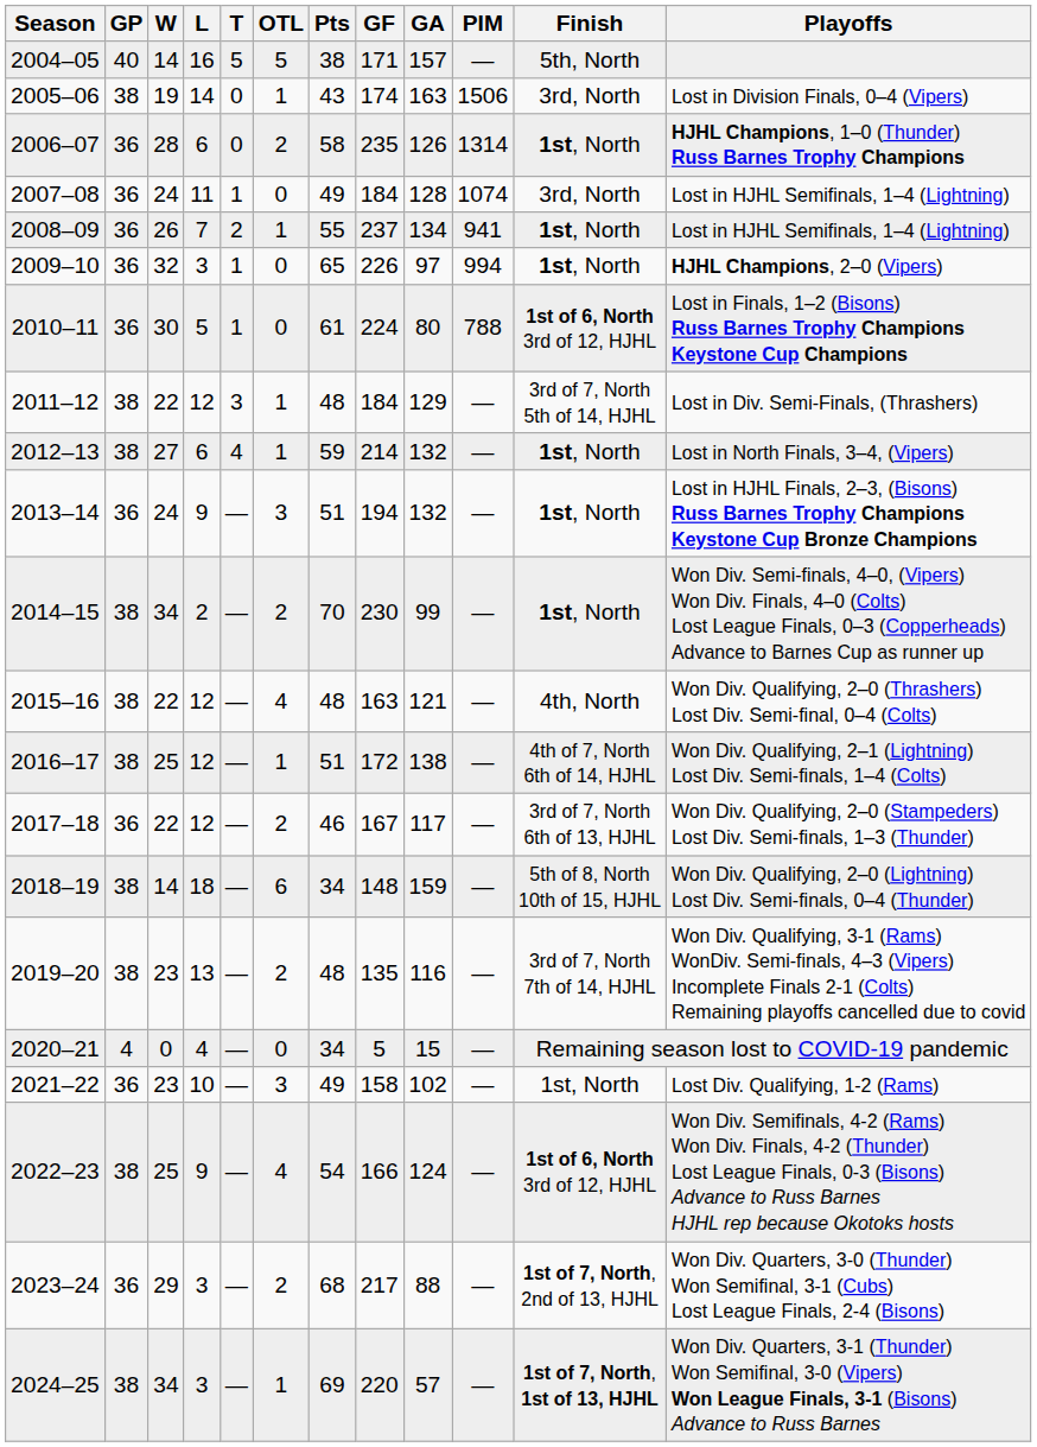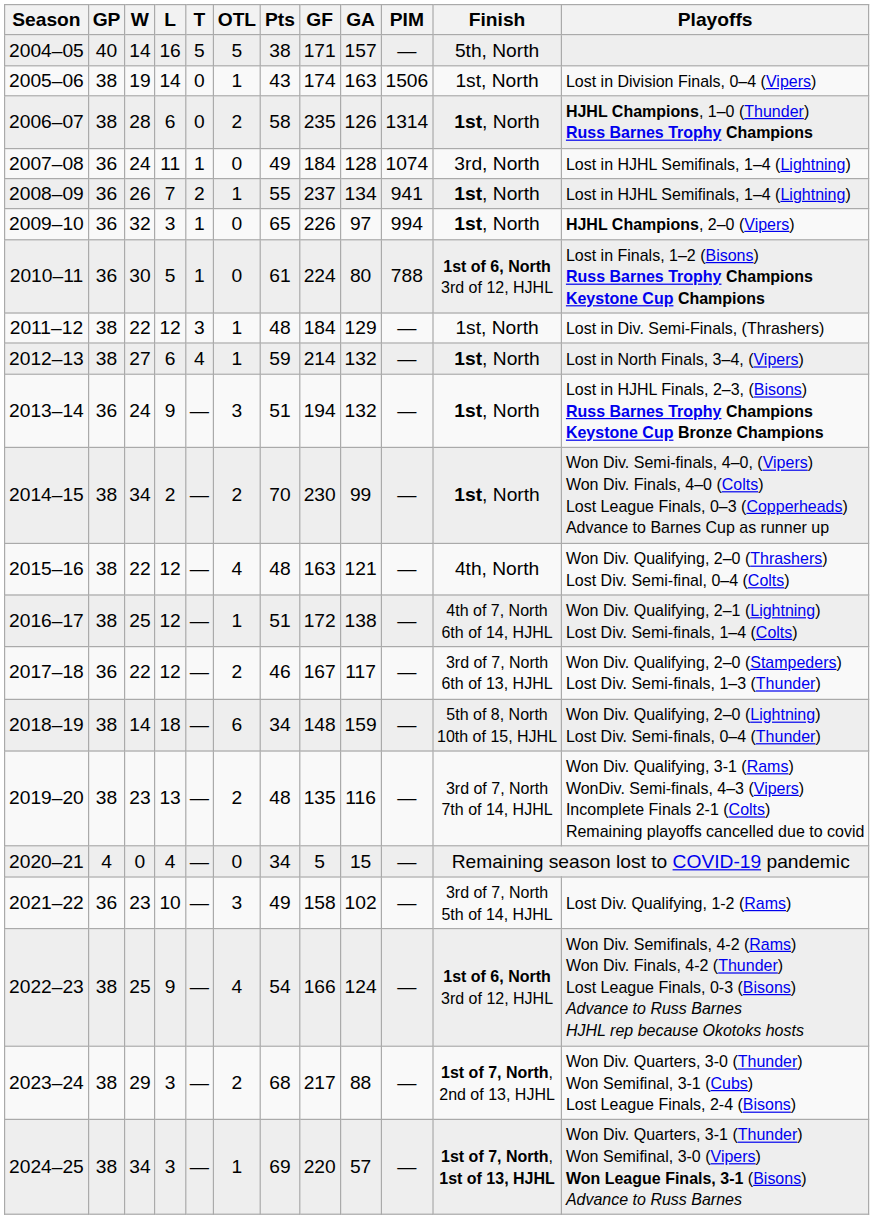 <table class="wikitable" style="text-align:center">
 <tr>
 <th>Season</th>
 <th>GP</th>
 <th>W</th>
 <th>L</th>
 <th>T</th>
 <th>OTL</th>
 <th>Pts</th>
 <th>GF</th>
 <th>GA</th>
 <th>PIM</th>
 <th>Finish</th>
 <th>Playoffs</th>
 </tr>
 <tr bgcolor="#eeeeee">
 <td>2004–05</td>
 <td>40</td>
 <td>14</td>
 <td>16</td>
 <td>5</td>
 <td>5</td>
 <td>38</td>
 <td>171</td>
 <td>157</td>
 <td>—</td>
 <td>5th, North</td>
 <td align=left></td>
 </tr>
 <tr>
 <td>2005–06</td>
 <td>38</td>
 <td>19</td>
 <td>14</td>
 <td>0</td>
 <td>1</td>
 <td>43</td>
 <td>174</td>
 <td>163</td>
 <td>1506</td>
-<td>3rd, North</td>
+<td>1st, North</td>
 <td align=left><small>Lost in Division Finals, 0–4 (<a href='#'>Vipers</a>)</small></td>
 </tr>
 <tr bgcolor="#eeeeee">
 <td>2006–07</td>
-<td>36</td>
+<td>38</td>
 <td>28</td>
 <td>6</td>
 <td>0</td>
 <td>2</td>
 <td>58</td>
 <td>235</td>
 <td>126</td>
 <td>1314</td>
 <td><strong>1st</strong>, North</td>
 <td align=left><small><strong>HJHL Champions</strong>, 1–0 (<a href='#'>Thunder</a>)<br><strong><a href='#'>Russ Barnes Trophy</a> Champions</strong></small></td>
 </tr>
 <tr>
 <td>2007–08</td>
 <td>36</td>
 <td>24</td>
 <td>11</td>
 <td>1</td>
 <td>0</td>
 <td>49</td>
 <td>184</td>
 <td>128</td>
 <td>1074</td>
 <td>3rd, North</td>
 <td align=left><small> Lost in HJHL Semifinals, 1–4 (<a href='#'>Lightning</a>)</small></td>
 </tr>
 <tr bgcolor="#eeeeee">
 <td>2008–09</td>
 <td>36</td>
 <td>26</td>
 <td>7</td>
 <td>2</td>
 <td>1</td>
 <td>55</td>
 <td>237</td>
 <td>134</td>
 <td>941</td>
 <td><strong>1st</strong>, North</td>
 <td align=left><small> Lost in HJHL Semifinals, 1–4 (<a href='#'>Lightning</a>)</small></td>
 </tr>
 <tr>
 <td>2009–10</td>
 <td>36</td>
 <td>32</td>
 <td>3</td>
 <td>1</td>
 <td>0</td>
 <td>65</td>
 <td>226</td>
 <td>97</td>
 <td>994</td>
 <td><strong>1st</strong>, North</td>
 <td align=left><small> <strong>HJHL Champions</strong>, 2–0 (<a href='#'>Vipers</a>)</small></td>
 </tr>
 <tr bgcolor="#eeeeee">
 <td>2010–11</td>
 <td>36</td>
 <td>30</td>
 <td>5</td>
 <td>1</td>
 <td>0</td>
 <td>61</td>
 <td>224</td>
 <td>80</td>
 <td>788</td>
 <td><small><strong>1st of 6, North</strong><br>3rd of 12, HJHL</small></td>
 <td align=left><small>Lost in Finals, 1–2 (<a href='#'>Bisons</a>)<br><strong><a href='#'>Russ Barnes Trophy</a> Champions</strong><br><strong><a href='#'>Keystone Cup</a> Champions</strong></small></td>
 </tr>
 <tr>
 <td>2011–12</td>
 <td>38</td>
 <td>22</td>
 <td>12</td>
 <td>3</td>
 <td>1</td>
 <td>48</td>
 <td>184</td>
 <td>129</td>
 <td>—</td>
-<td><small>3rd of 7, North<br>5th of 14, HJHL</small></td>
+<td>1st, North</td>
 <td align=left><small> Lost in Div. Semi-Finals, (Thrashers)</small></td>
 </tr>
 <tr bgcolor="#eeeeee">
 <td>2012–13</td>
 <td>38</td>
 <td>27</td>
 <td>6</td>
 <td>4</td>
 <td>1</td>
 <td>59</td>
 <td>214</td>
 <td>132</td>
 <td>—</td>
 <td><strong>1st</strong>, North</td>
 <td align=left><small> Lost in North Finals, 3–4, (<a href='#'>Vipers</a>)</small></td>
 </tr>
 <tr>
 <td>2013–14</td>
 <td>36</td>
 <td>24</td>
 <td>9</td>
 <td>—</td>
 <td>3</td>
 <td>51</td>
 <td>194</td>
 <td>132</td>
 <td>—</td>
 <td><strong>1st</strong>, North</td>
 <td align=left><small> Lost in HJHL Finals, 2–3, (<a href='#'>Bisons</a>) <br><strong><a href='#'>Russ Barnes Trophy</a> Champions</strong> <br><strong><a href='#'>Keystone Cup</a> Bronze Champions</strong></small></td>
 </tr>
 <tr bgcolor="#eeeeee">
 <td>2014–15</td>
 <td>38</td>
 <td>34</td>
 <td>2</td>
 <td>—</td>
 <td>2</td>
 <td>70</td>
 <td>230</td>
 <td>99</td>
 <td>—</td>
 <td><strong>1st</strong>, North</td>
 <td align=left><small> Won Div. Semi-finals, 4–0, (<a href='#'>Vipers</a>)<br>Won Div. Finals, 4–0 (<a href='#'>Colts</a>)<br>Lost League Finals, 0–3 (<a href='#'>Copperheads</a>)<br>Advance to Barnes Cup as runner up</small></td>
 </tr>
 <tr>
 <td>2015–16</td>
 <td>38</td>
 <td>22</td>
 <td>12</td>
 <td>—</td>
 <td>4</td>
 <td>48</td>
 <td>163</td>
 <td>121</td>
 <td>—</td>
 <td>4th, North</td>
 <td align=left><small>Won Div. Qualifying, 2–0 (<a href='#'>Thrashers</a>)<br>Lost Div. Semi-final, 0–4 (<a href='#'>Colts</a>)</small></td>
 </tr>
 <tr bgcolor="#eeeeee">
 <td>2016–17</td>
 <td>38</td>
 <td>25</td>
 <td>12</td>
 <td>—</td>
 <td>1</td>
 <td>51</td>
 <td>172</td>
 <td>138</td>
 <td>—</td>
 <td><small>4th of 7, North<br>6th of 14, HJHL</small></td>
 <td align=left><small>Won Div. Qualifying, 2–1 (<a href='#'>Lightning</a>)<br>Lost Div. Semi-finals, 1–4 (<a href='#'>Colts</a>)</small></td>
 </tr>
 <tr>
 <td>2017–18</td>
 <td>36</td>
 <td>22</td>
 <td>12</td>
 <td>—</td>
 <td>2</td>
 <td>46</td>
 <td>167</td>
 <td>117</td>
 <td>—</td>
 <td><small>3rd of 7, North<br>6th of 13, HJHL</small></td>
 <td align=left><small>Won Div. Qualifying, 2–0 (<a href='#'>Stampeders</a>)<br>Lost Div. Semi-finals, 1–3 (<a href='#'>Thunder</a>)</small></td>
 </tr>
 <tr bgcolor="#eeeeee">
 <td>2018–19</td>
 <td>38</td>
 <td>14</td>
 <td>18</td>
 <td>—</td>
 <td>6</td>
 <td>34</td>
 <td>148</td>
 <td>159</td>
 <td>—</td>
 <td><small>5th of 8, North<br>10th of 15, HJHL</small></td>
 <td align=left><small>Won Div. Qualifying, 2–0 (<a href='#'>Lightning</a>)<br>Lost Div. Semi-finals, 0–4 (<a href='#'>Thunder</a>)</small></td>
 </tr>
 <tr>
 <td>2019–20</td>
 <td>38</td>
 <td>23</td>
 <td>13</td>
 <td>—</td>
 <td>2</td>
 <td>48</td>
 <td>135</td>
 <td>116</td>
 <td>—</td>
 <td><small>3rd of 7, North<br>7th of 14, HJHL</small></td>
 <td align=left><small>Won Div. Qualifying, 3-1 (<a href='#'>Rams</a>)<br>WonDiv. Semi-finals, 4–3 (<a href='#'>Vipers</a>)<br>Incomplete Finals 2-1 (<a href='#'>Colts</a>)<br> Remaining playoffs cancelled due to covid</small></td>
 </tr>
 <tr bgcolor="#eeeeee">
 <td>2020–21</td>
 <td>4</td>
 <td>0</td>
 <td>4</td>
 <td>—</td>
 <td>0</td>
 <td>34</td>
 <td>5</td>
 <td>15</td>
 <td>—</td>
 <td colspan="3">Remaining season lost to <a href='#'>COVID-19</a> pandemic</td>
 </tr>
 <tr>
 <td>2021–22</td>
 <td>36</td>
 <td>23</td>
 <td>10</td>
 <td>—</td>
 <td>3</td>
 <td>49</td>
 <td>158</td>
 <td>102</td>
 <td>—</td>
-<td>1st, North</td>
+<td><small>3rd of 7, North<br>5th of 14, HJHL</small></td>
 <td align=left><small>Lost Div. Qualifying, 1-2 (<a href='#'>Rams</a>)</small></td>
 </tr>
 <tr bgcolor="#eeeeee">
 <td>2022–23</td>
 <td>38</td>
 <td>25</td>
 <td>9</td>
 <td>—</td>
 <td>4</td>
 <td>54</td>
 <td>166</td>
 <td>124</td>
 <td>—</td>
 <td><small><strong>1st of 6, North</strong><br>3rd of 12, HJHL</small></td>
 <td align=left><small>Won Div. Semifinals, 4-2 (<a href='#'>Rams</a>)<br>Won Div. Finals, 4-2 (<a href='#'>Thunder</a>)<br>Lost League Finals, 0-3 (<a href='#'>Bisons</a>)<br><em>Advance to Russ Barnes <br> HJHL rep because Okotoks hosts</em></small></td>
 </tr>
 <tr>
 <td>2023–24</td>
-<td>36</td>
+<td>38</td>
 <td>29</td>
 <td>3</td>
 <td>—</td>
 <td>2</td>
 <td>68</td>
 <td>217</td>
 <td>88</td>
 <td>—</td>
 <td><small><strong>1st of 7, North</strong>,<br>2nd of 13, HJHL</small></td>
 <td align=left><small>Won Div. Quarters, 3-0 (<a href='#'>Thunder</a>)<br>Won Semifinal, 3-1 (<a href='#'>Cubs</a>)<br>Lost League Finals, 2-4 (<a href='#'>Bisons</a>)</small></td>
 </tr>
 <tr bgcolor="#eeeeee">
 <td>2024–25</td>
 <td>38</td>
 <td>34</td>
 <td>3</td>
 <td>—</td>
 <td>1</td>
 <td>69</td>
 <td>220</td>
 <td>57</td>
 <td>—</td>
 <td><small><strong>1st of 7, North</strong>,<br><strong>1st of 13, HJHL</strong></small></td>
 <td align=left><small>Won Div. Quarters, 3-1 (<a href='#'>Thunder</a>)<br>Won Semifinal, 3-0 (<a href='#'>Vipers</a>)<br><strong>Won League Finals, 3-1</strong> (<a href='#'>Bisons</a>)<br><em>Advance to Russ Barnes</em></small></td>
 </tr>
 </table>
